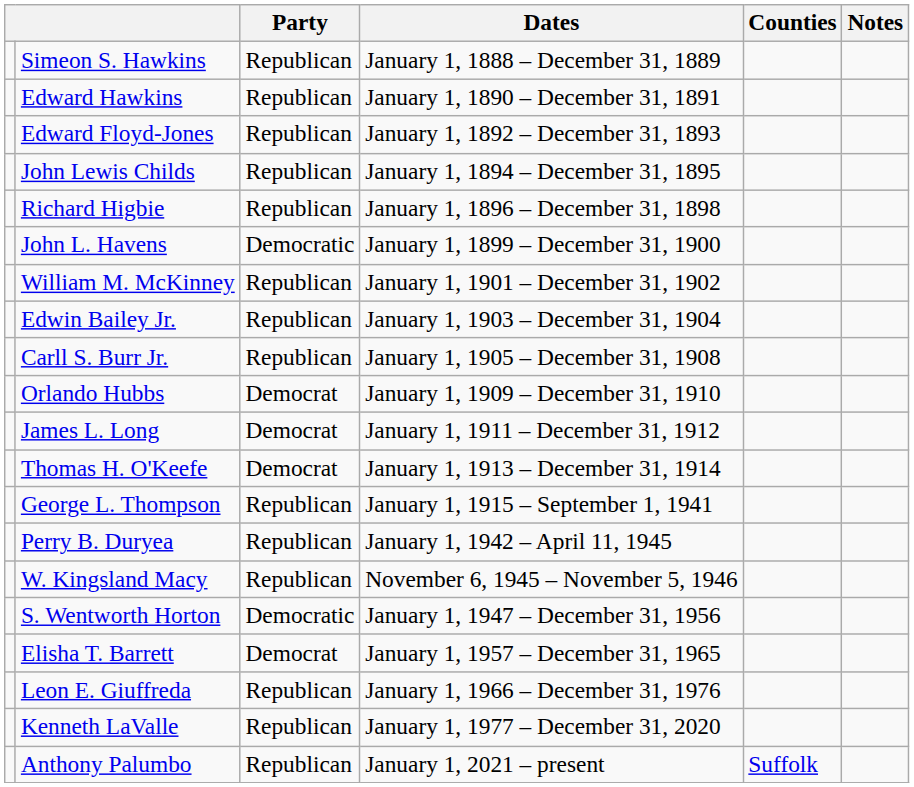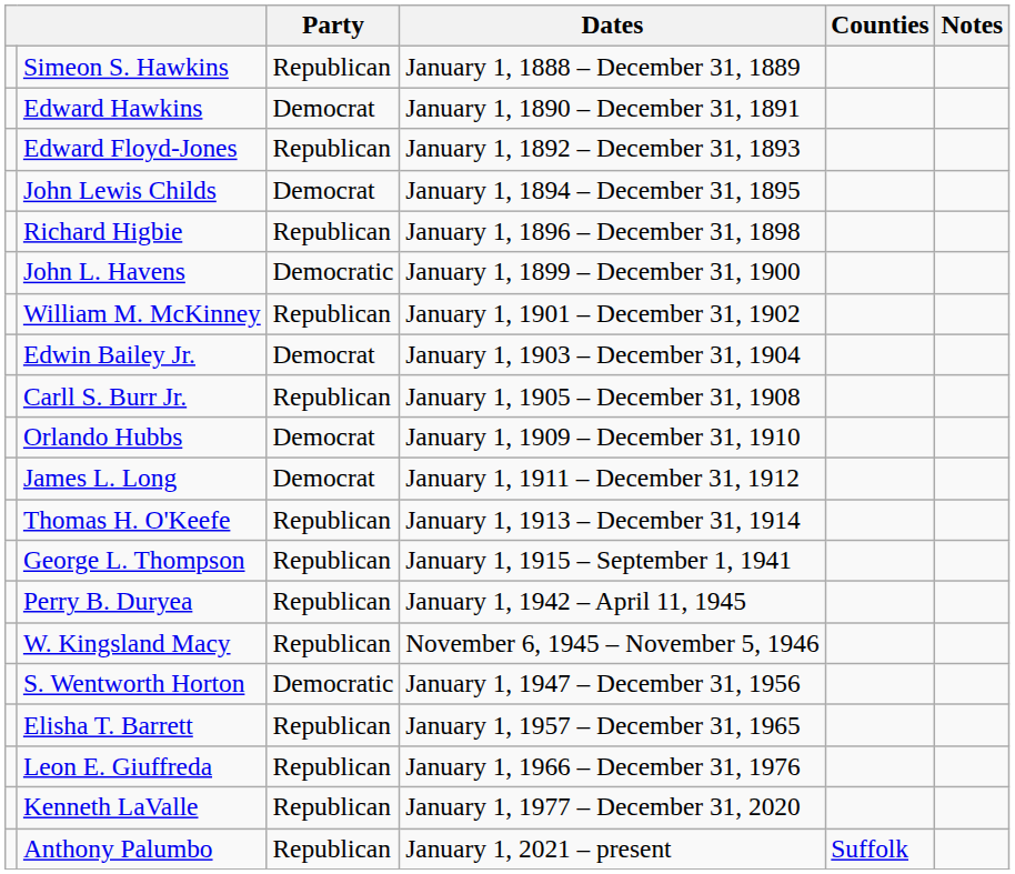 <table class=wikitable>
 <tr>
 <th colspan="2"></th>
 <th>Party</th>
 <th>Dates</th>
 <th>Counties</th>
 <th>Notes</th>
 </tr>
 <tr>
 <td></td>
 <td><a href='#'>Simeon S. Hawkins</a></td>
 <td>Republican</td>
 <td>January 1, 1888 – December 31, 1889</td>
 <td></td>
 <td></td>
 </tr>
 <tr>
 <td></td>
 <td><a href='#'>Edward Hawkins</a></td>
-<td>Republican</td>
+<td>Democrat</td>
 <td>January 1, 1890 – December 31, 1891</td>
 <td></td>
 <td></td>
 </tr>
 <tr>
 <td></td>
 <td><a href='#'>Edward Floyd-Jones</a></td>
 <td>Republican</td>
 <td>January 1, 1892 – December 31, 1893</td>
 <td></td>
 <td></td>
 </tr>
 <tr>
 <td></td>
 <td><a href='#'>John Lewis Childs</a></td>
-<td>Republican</td>
+<td>Democrat</td>
 <td>January 1, 1894 – December 31, 1895</td>
 <td></td>
 <td></td>
 </tr>
 <tr>
 <td></td>
 <td><a href='#'>Richard Higbie</a></td>
 <td>Republican</td>
 <td>January 1, 1896 – December 31, 1898</td>
 <td></td>
 <td></td>
 </tr>
 <tr>
 <td></td>
 <td><a href='#'>John L. Havens</a></td>
 <td>Democratic</td>
 <td>January 1, 1899 – December 31, 1900</td>
 <td></td>
 <td></td>
 </tr>
 <tr>
 <td></td>
 <td><a href='#'>William M. McKinney</a></td>
 <td>Republican</td>
 <td>January 1, 1901 – December 31, 1902</td>
 <td></td>
 <td></td>
 </tr>
 <tr>
 <td></td>
 <td><a href='#'>Edwin Bailey Jr.</a></td>
-<td>Republican</td>
+<td>Democrat</td>
 <td>January 1, 1903 – December 31, 1904</td>
 <td></td>
 <td></td>
 </tr>
 <tr>
 <td></td>
 <td><a href='#'>Carll S. Burr Jr.</a></td>
 <td>Republican</td>
 <td>January 1, 1905 – December 31, 1908</td>
 <td></td>
 <td></td>
 </tr>
 <tr>
 <td></td>
 <td><a href='#'>Orlando Hubbs</a></td>
 <td>Democrat</td>
 <td>January 1, 1909 – December 31, 1910</td>
 <td></td>
 <td></td>
 </tr>
 <tr>
 <td></td>
 <td><a href='#'>James L. Long</a></td>
 <td>Democrat</td>
 <td>January 1, 1911 – December 31, 1912</td>
 <td></td>
 <td></td>
 </tr>
 <tr>
 <td></td>
 <td><a href='#'>Thomas H. O'Keefe</a></td>
-<td>Democrat</td>
+<td>Republican</td>
 <td>January 1, 1913 – December 31, 1914</td>
 <td></td>
 <td></td>
 </tr>
 <tr>
 <td></td>
 <td><a href='#'>George L. Thompson</a></td>
 <td>Republican</td>
 <td>January 1, 1915 – September 1, 1941</td>
 <td></td>
 <td></td>
 </tr>
 <tr>
 <td></td>
 <td><a href='#'>Perry B. Duryea</a></td>
 <td>Republican</td>
 <td>January 1, 1942 – April 11, 1945</td>
 <td></td>
 <td></td>
 </tr>
 <tr>
 <td></td>
 <td><a href='#'>W. Kingsland Macy</a></td>
 <td>Republican</td>
 <td>November 6, 1945 – November 5, 1946</td>
 <td></td>
 <td></td>
 </tr>
 <tr>
 <td></td>
 <td><a href='#'>S. Wentworth Horton</a></td>
 <td>Democratic</td>
 <td>January 1, 1947 – December 31, 1956</td>
 <td></td>
 <td></td>
 </tr>
 <tr>
 <td></td>
 <td><a href='#'>Elisha T. Barrett</a></td>
-<td>Democrat</td>
+<td>Republican</td>
 <td>January 1, 1957 – December 31, 1965</td>
 <td></td>
 <td></td>
 </tr>
 <tr>
 <td></td>
 <td><a href='#'>Leon E. Giuffreda</a></td>
 <td>Republican</td>
 <td>January 1, 1966 – December 31, 1976</td>
 <td></td>
 <td></td>
 </tr>
 <tr>
 <td></td>
 <td><a href='#'>Kenneth LaValle</a></td>
 <td>Republican</td>
 <td>January 1, 1977 – December 31, 2020</td>
 <td></td>
 <td></td>
 </tr>
 <tr>
 <td></td>
 <td><a href='#'>Anthony Palumbo</a></td>
 <td>Republican</td>
 <td>January 1, 2021 – present</td>
 <td><a href='#'>Suffolk</a></td>
 <td></td>
 </tr>
 <tr>
 </tr>
 </table>
